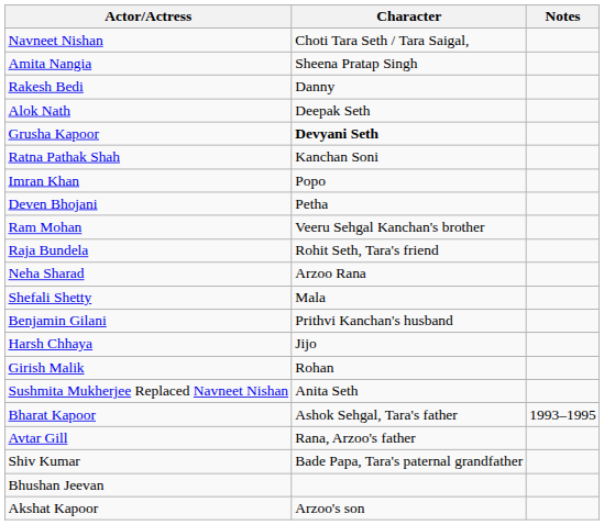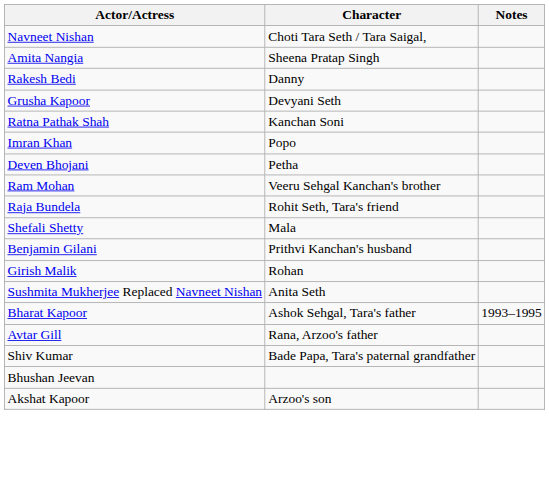 <table class="wikitable">
 <tr>
 <th>Actor/Actress</th>
 <th>Character</th>
 <th>Notes</th>
 </tr>
 <tr>
 <td><a href='#'>Navneet Nishan</a></td>
 <td>Choti Tara Seth / Tara Saigal,</td>
 <td></td>
 </tr>
 <tr>
 <td><a href='#'>Amita Nangia</a></td>
 <td>Sheena Pratap Singh</td>
 <td></td>
 </tr>
 <tr>
 <td><a href='#'>Rakesh Bedi</a></td>
 <td>Danny</td>
 <td></td>
 </tr>
 <tr>
-<td><a href='#'>Alok Nath</a></td>
-<td>Deepak Seth</td>
-<td></td>
-</tr>
-<tr>
 <td><a href='#'>Grusha Kapoor</a></td>
-<td><strong>Devyani Seth</strong></td>
+<td>Devyani Seth</td>
 <td></td>
 </tr>
 <tr>
 <td><a href='#'>Ratna Pathak Shah</a></td>
 <td>Kanchan Soni</td>
 <td></td>
 </tr>
 <tr>
 <td><a href='#'>Imran Khan</a></td>
 <td>Popo</td>
 <td></td>
 </tr>
 <tr>
 <td><a href='#'>Deven Bhojani</a></td>
 <td>Petha</td>
 <td></td>
 </tr>
 <tr>
 <td><a href='#'>Ram Mohan</a></td>
 <td>Veeru Sehgal Kanchan's brother</td>
 <td></td>
 </tr>
 <tr>
 <td><a href='#'>Raja Bundela</a></td>
 <td>Rohit Seth, Tara's friend</td>
 <td></td>
 </tr>
 <tr>
-<td><a href='#'>Neha Sharad</a></td>
-<td>Arzoo Rana</td>
-<td></td>
-</tr>
-<tr>
 <td><a href='#'>Shefali Shetty</a></td>
 <td>Mala</td>
 <td></td>
 </tr>
 <tr>
 <td><a href='#'>Benjamin Gilani</a></td>
 <td>Prithvi Kanchan's husband</td>
-<td></td>
-</tr>
-<tr>
-<td><a href='#'>Harsh Chhaya</a></td>
-<td>Jijo</td>
 <td></td>
 </tr>
 <tr>
 <td><a href='#'>Girish Malik</a></td>
 <td>Rohan</td>
 <td></td>
 </tr>
 <tr>
 <td><a href='#'>Sushmita Mukherjee</a>  Replaced <a href='#'>Navneet Nishan</a></td>
 <td>Anita Seth</td>
 <td></td>
 </tr>
 <tr>
 <td><a href='#'>Bharat Kapoor</a></td>
 <td>Ashok Sehgal, Tara's father</td>
 <td>1993–1995</td>
 </tr>
 <tr>
 <td><a href='#'>Avtar Gill</a></td>
 <td>Rana, Arzoo's father</td>
 <td></td>
 </tr>
 <tr>
 <td>Shiv Kumar</td>
 <td>Bade Papa, Tara's paternal grandfather</td>
 <td></td>
 </tr>
 <tr>
 <td>Bhushan Jeevan</td>
 <td></td>
 <td></td>
 </tr>
 <tr>
 <td>Akshat Kapoor</td>
 <td>Arzoo's son</td>
 <td></td>
 </tr>
 </table>
